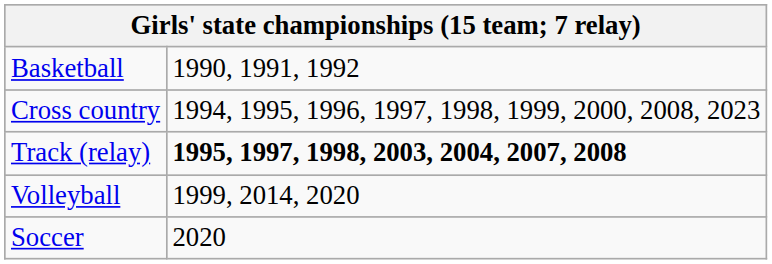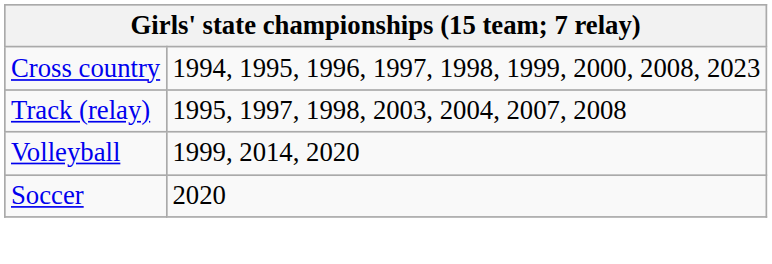 <table class="wikitable">
 <tr>
 <th colspan="2">Girls' state championships (15 team; 7 relay)</th>
-</tr>
-<tr>
-<td><a href='#'>Basketball</a></td>
-<td>1990, 1991, 1992</td>
 </tr>
 <tr>
 <td><a href='#'>Cross country</a></td>
 <td>1994, 1995, 1996, 1997, 1998, 1999, 2000, 2008, 2023</td>
 </tr>
 <tr>
 <td><a href='#'>Track (relay)</a></td>
-<td><strong>1995, 1997, 1998, 2003, 2004, 2007, 2008</strong></td>
+<td>1995, 1997, 1998, 2003, 2004, 2007, 2008</td>
 </tr>
 <tr>
 <td><a href='#'>Volleyball</a></td>
 <td>1999, 2014, 2020</td>
 </tr>
 <tr>
 <td><a href='#'>Soccer</a></td>
 <td>2020</td>
 </tr>
 </table>
